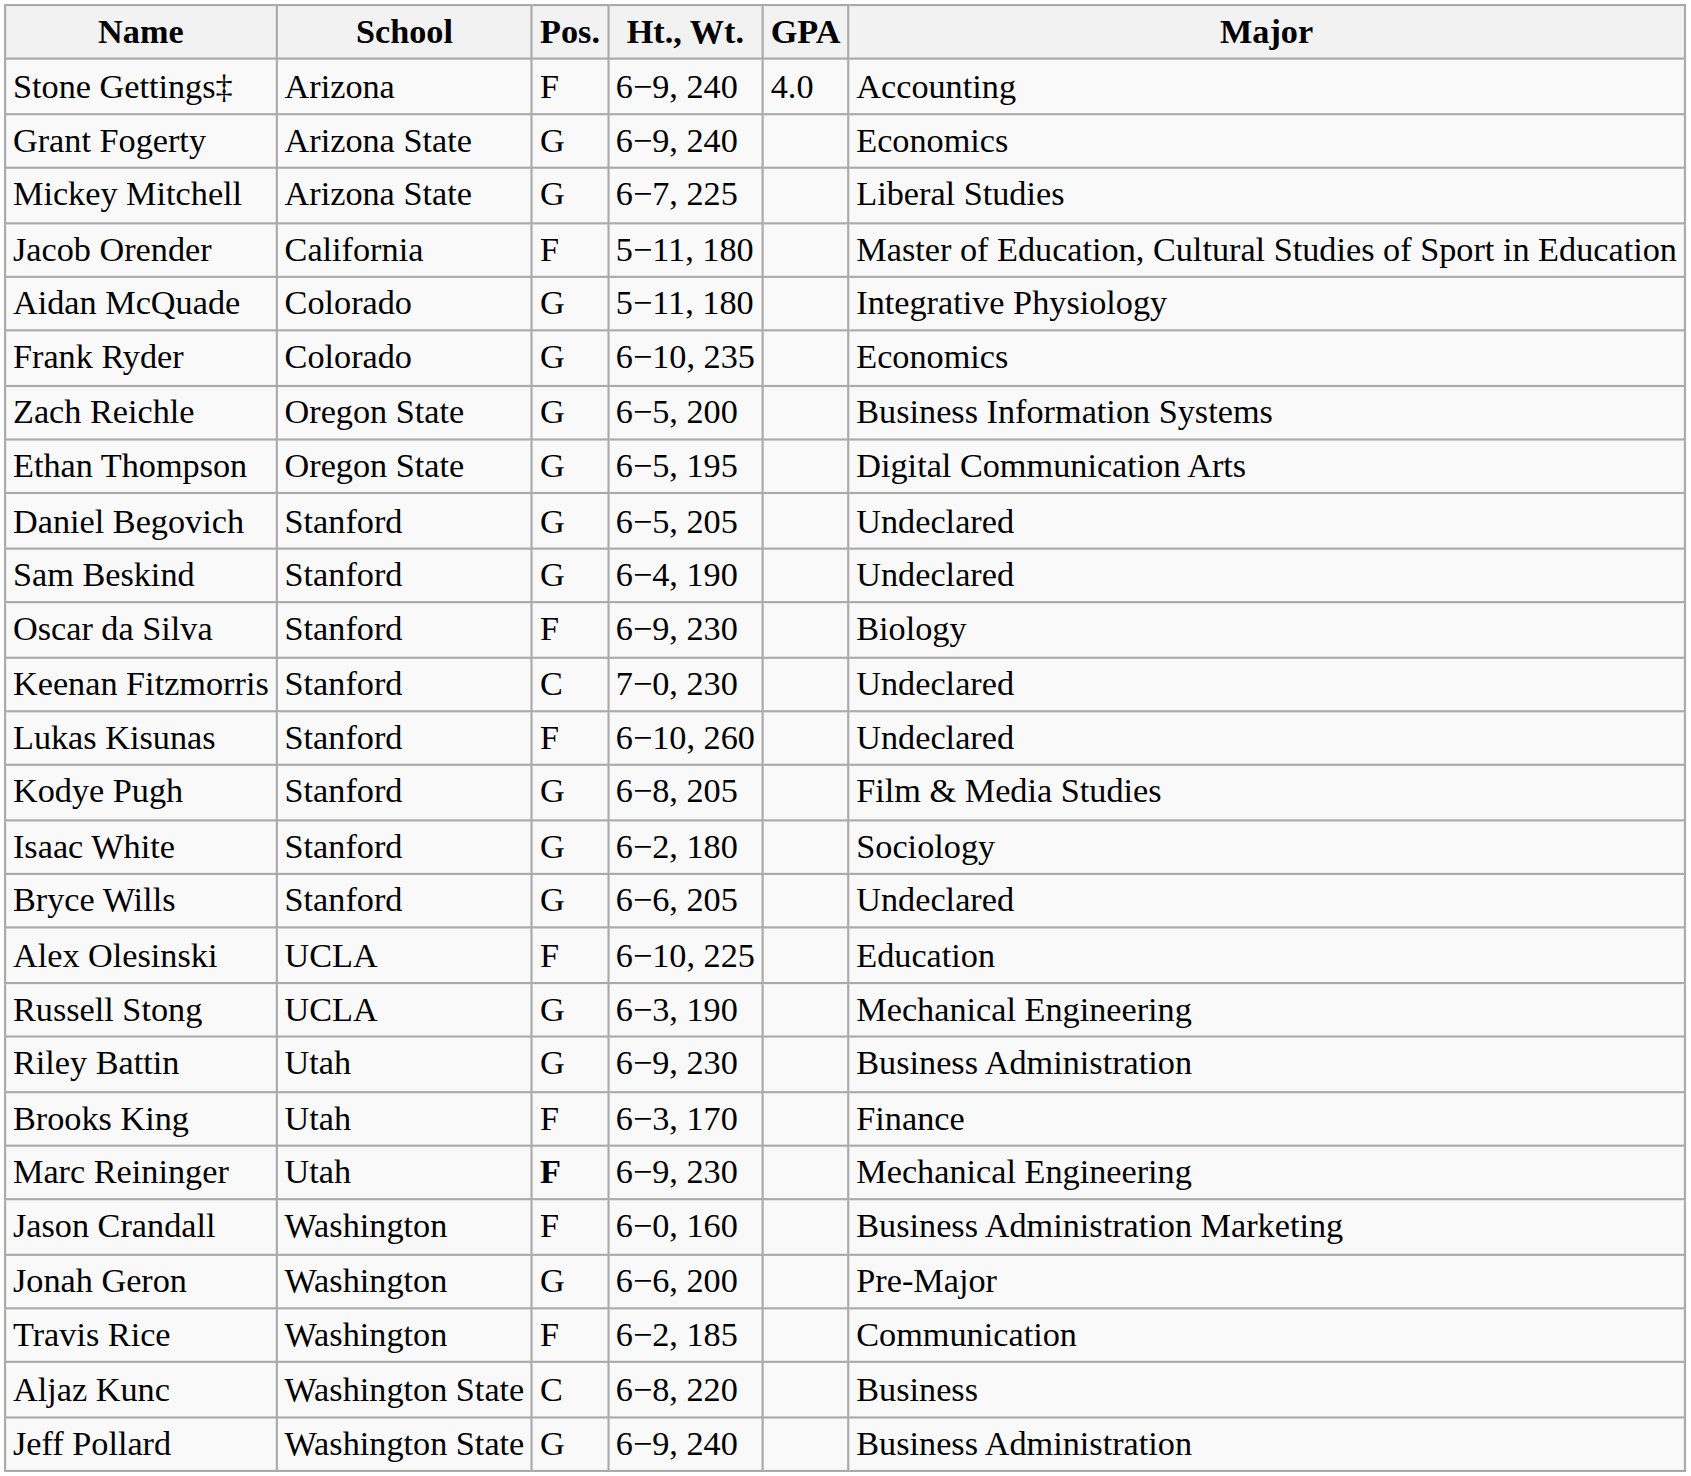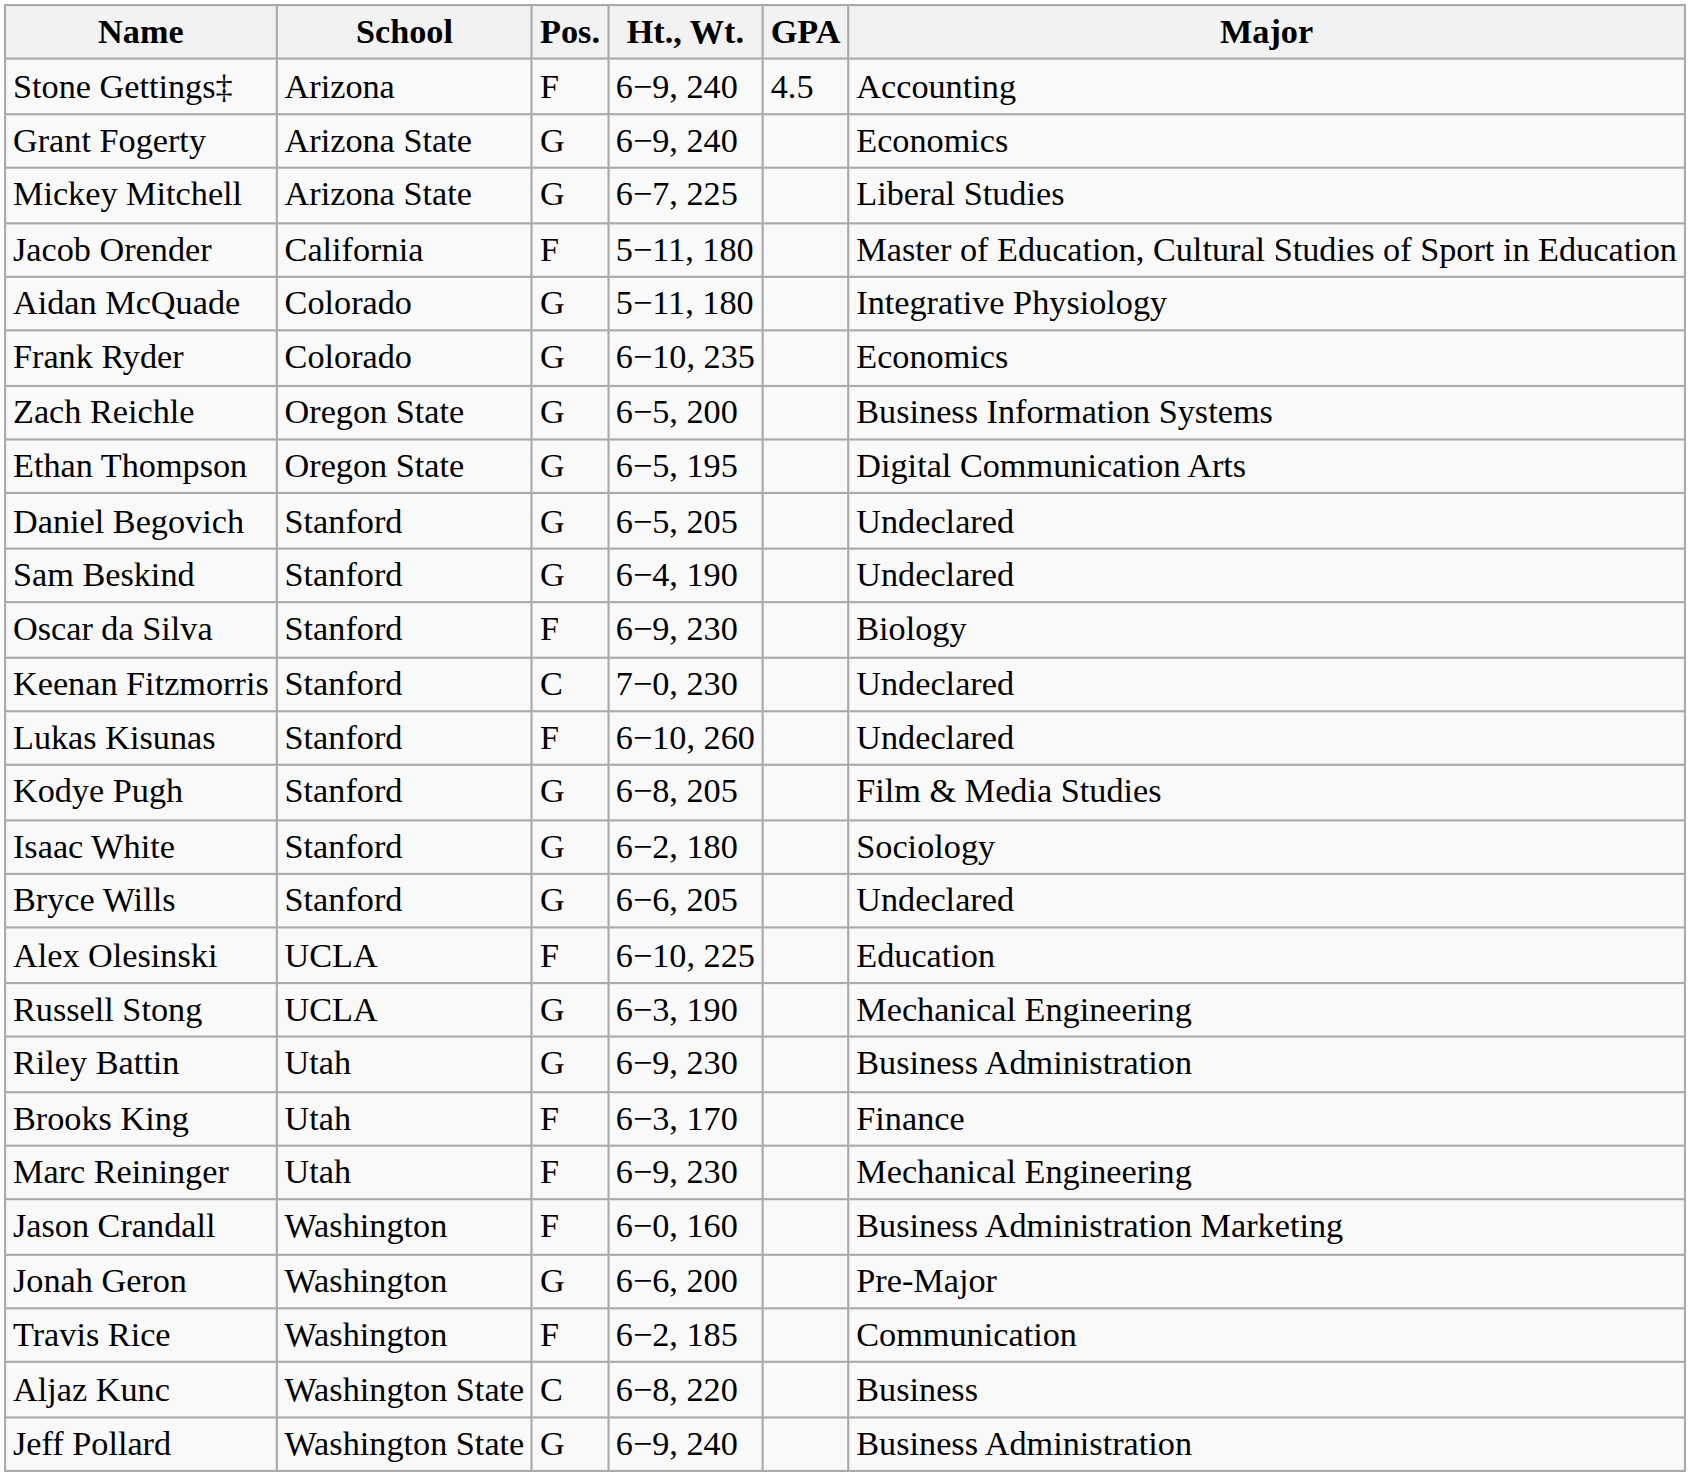 <table class="wikitable">
 <tr>
 <th>Name</th>
 <th>School</th>
 <th>Pos.</th>
 <th>Ht., Wt.</th>
 <th>GPA</th>
 <th>Major</th>
 </tr>
 <tr>
 <td>Stone Gettings‡</td>
 <td>Arizona</td>
 <td>F</td>
 <td>6−9, 240</td>
-<td>4.0</td>
+<td>4.5</td>
 <td>Accounting</td>
 </tr>
 <tr>
 <td>Grant Fogerty</td>
 <td>Arizona State</td>
 <td>G</td>
 <td>6−9, 240</td>
 <td></td>
 <td>Economics</td>
 </tr>
 <tr>
 <td>Mickey Mitchell</td>
 <td>Arizona State</td>
 <td>G</td>
 <td>6−7, 225</td>
 <td></td>
 <td>Liberal Studies</td>
 </tr>
 <tr>
 <td>Jacob Orender</td>
 <td>California</td>
 <td>F</td>
 <td>5−11, 180</td>
 <td></td>
 <td>Master of Education, Cultural Studies of Sport in Education</td>
 </tr>
 <tr>
 <td>Aidan McQuade</td>
 <td>Colorado</td>
 <td>G</td>
 <td>5−11, 180</td>
 <td></td>
 <td>Integrative Physiology</td>
 </tr>
 <tr>
 <td>Frank Ryder</td>
 <td>Colorado</td>
 <td>G</td>
 <td>6−10, 235</td>
 <td></td>
 <td>Economics</td>
 </tr>
 <tr>
 <td>Zach Reichle</td>
 <td>Oregon State</td>
 <td>G</td>
 <td>6−5, 200</td>
 <td></td>
 <td>Business Information Systems</td>
 </tr>
 <tr>
 <td>Ethan Thompson</td>
 <td>Oregon State</td>
 <td>G</td>
 <td>6−5, 195</td>
 <td></td>
 <td>Digital Communication Arts</td>
 </tr>
 <tr>
 <td>Daniel Begovich</td>
 <td>Stanford</td>
 <td>G</td>
 <td>6−5, 205</td>
 <td></td>
 <td>Undeclared</td>
 </tr>
 <tr>
 <td>Sam Beskind</td>
 <td>Stanford</td>
 <td>G</td>
 <td>6−4, 190</td>
 <td></td>
 <td>Undeclared</td>
 </tr>
 <tr>
 <td>Oscar da Silva</td>
 <td>Stanford</td>
 <td>F</td>
 <td>6−9, 230</td>
 <td></td>
 <td>Biology</td>
 </tr>
 <tr>
 <td>Keenan Fitzmorris</td>
 <td>Stanford</td>
 <td>C</td>
 <td>7−0, 230</td>
 <td></td>
 <td>Undeclared</td>
 </tr>
 <tr>
 <td>Lukas Kisunas</td>
 <td>Stanford</td>
 <td>F</td>
 <td>6−10, 260</td>
 <td></td>
 <td>Undeclared</td>
 </tr>
 <tr>
 <td>Kodye Pugh</td>
 <td>Stanford</td>
 <td>G</td>
 <td>6−8, 205</td>
 <td></td>
 <td>Film & Media Studies</td>
 </tr>
 <tr>
 <td>Isaac White</td>
 <td>Stanford</td>
 <td>G</td>
 <td>6−2, 180</td>
 <td></td>
 <td>Sociology</td>
 </tr>
 <tr>
 <td>Bryce Wills</td>
 <td>Stanford</td>
 <td>G</td>
 <td>6−6, 205</td>
 <td></td>
 <td>Undeclared</td>
 </tr>
 <tr>
 <td>Alex Olesinski</td>
 <td>UCLA</td>
 <td>F</td>
 <td>6−10, 225</td>
 <td></td>
 <td>Education</td>
 </tr>
 <tr>
 <td>Russell Stong</td>
 <td>UCLA</td>
 <td>G</td>
 <td>6−3, 190</td>
 <td></td>
 <td>Mechanical Engineering</td>
 </tr>
 <tr>
 <td>Riley Battin</td>
 <td>Utah</td>
 <td>G</td>
 <td>6−9, 230</td>
 <td></td>
 <td>Business Administration</td>
 </tr>
 <tr>
 <td>Brooks King</td>
 <td>Utah</td>
 <td>F</td>
 <td>6−3, 170</td>
 <td></td>
 <td>Finance</td>
 </tr>
 <tr>
 <td>Marc Reininger</td>
 <td>Utah</td>
-<td><strong>F</strong></td>
+<td>F</td>
 <td>6−9, 230</td>
 <td></td>
 <td>Mechanical Engineering</td>
 </tr>
 <tr>
 <td>Jason Crandall</td>
 <td>Washington</td>
 <td>F</td>
 <td>6−0, 160</td>
 <td></td>
 <td>Business Administration Marketing</td>
 </tr>
 <tr>
 <td>Jonah Geron</td>
 <td>Washington</td>
 <td>G</td>
 <td>6−6, 200</td>
 <td></td>
 <td>Pre-Major</td>
 </tr>
 <tr>
 <td>Travis Rice</td>
 <td>Washington</td>
 <td>F</td>
 <td>6−2, 185</td>
 <td></td>
 <td>Communication</td>
 </tr>
 <tr>
 <td>Aljaz Kunc</td>
 <td>Washington State</td>
 <td>C</td>
 <td>6−8, 220</td>
 <td></td>
 <td>Business</td>
 </tr>
 <tr>
 <td>Jeff Pollard</td>
 <td>Washington State</td>
 <td>G</td>
 <td>6−9, 240</td>
 <td></td>
 <td>Business Administration</td>
 </tr>
 </table>
